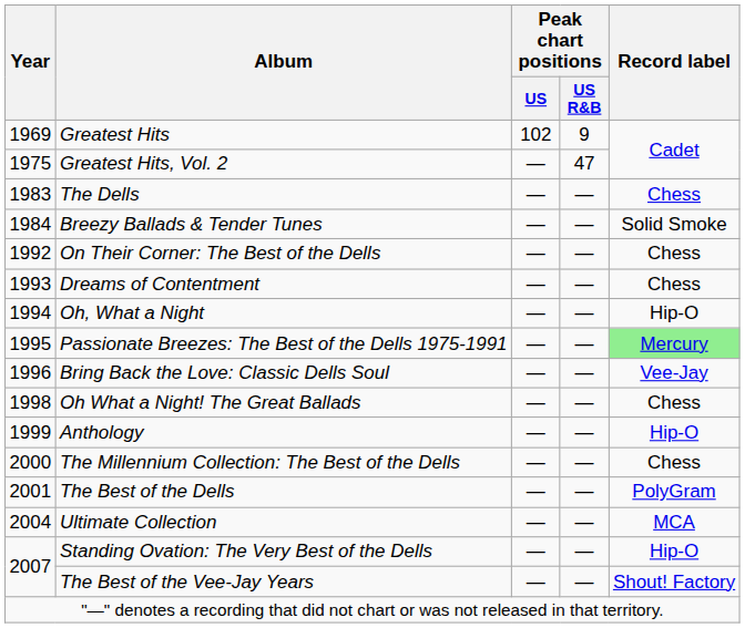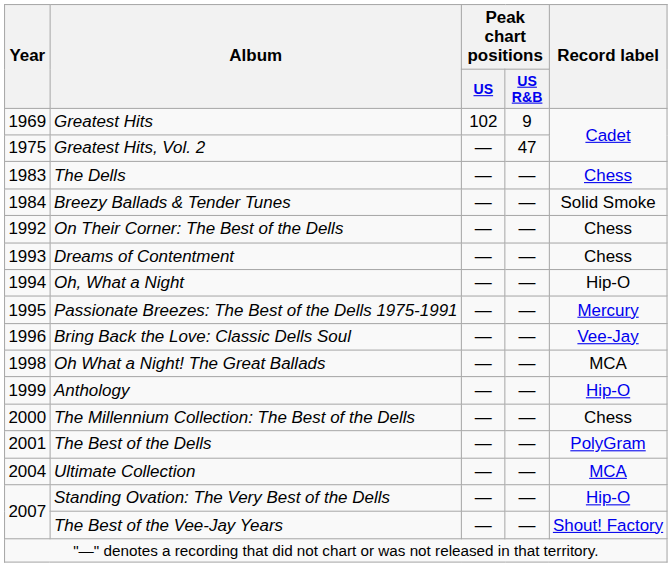 <table class="wikitable" style="text-align:center;">
 <tr>
 <th rowspan="2">Year</th>
 <th rowspan="2">Album</th>
 <th colspan="2">Peak chart positions</th>
 <th rowspan="2">Record label</th>
 </tr>
 <tr style="font-size:smaller;">
 <th width="35"><a href='#'>US</a><br></th>
 <th width="35"><a href='#'>US<br>R&B</a><br></th>
 </tr>
 <tr>
 <td rowspan="1">1969</td>
 <td align="left"><em>Greatest Hits</em></td>
 <td>102</td>
 <td>9</td>
 <td rowspan="2"><a href='#'>Cadet</a></td>
 </tr>
 <tr>
 <td rowspan="1">1975</td>
 <td align="left"><em>Greatest Hits, Vol. 2</em></td>
 <td>—</td>
 <td>47</td>
 </tr>
 <tr>
 <td rowspan="1">1983</td>
 <td align="left"><em>The Dells</em></td>
 <td>—</td>
 <td>—</td>
 <td rowspan="1"><a href='#'>Chess</a></td>
 </tr>
 <tr>
 <td rowspan="1">1984</td>
 <td align="left"><em>Breezy Ballads & Tender Tunes </em></td>
 <td>—</td>
 <td>—</td>
 <td rowspan="1">Solid Smoke</td>
 </tr>
 <tr>
 <td rowspan="1">1992</td>
 <td align="left"><em>On Their Corner: The Best of the Dells</em></td>
 <td>—</td>
 <td>—</td>
 <td rowspan="1">Chess</td>
 </tr>
 <tr>
 <td rowspan="1">1993</td>
 <td align="left"><em>Dreams of Contentment</em></td>
 <td>—</td>
 <td>—</td>
 <td rowspan="1">Chess</td>
 </tr>
 <tr>
 <td rowspan="1">1994</td>
 <td align="left"><em>Oh, What a Night</em></td>
 <td>—</td>
 <td>—</td>
 <td rowspan="1">Hip-O</td>
 </tr>
 <tr>
 <td rowspan="1">1995</td>
 <td align="left"><em>Passionate Breezes: The Best of the Dells 1975-1991</em></td>
 <td>—</td>
 <td>—</td>
-<td rowspan="1" style="background: lightgreen;"><a href='#'>Mercury</a></td>
+<td rowspan="1"><a href='#'>Mercury</a></td>
 </tr>
 <tr>
 <td rowspan="1">1996</td>
 <td align="left"><em>Bring Back the Love: Classic Dells Soul</em></td>
 <td>—</td>
 <td>—</td>
 <td rowspan="1"><a href='#'>Vee-Jay</a></td>
 </tr>
 <tr>
 <td rowspan="1">1998</td>
 <td align="left"><em>Oh What a Night! The Great Ballads</em></td>
 <td>—</td>
 <td>—</td>
-<td rowspan="1">Chess</td>
+<td rowspan="1">MCA</td>
 </tr>
 <tr>
 <td rowspan="1">1999</td>
 <td align="left"><em>Anthology</em></td>
 <td>—</td>
 <td>—</td>
 <td rowspan="1"><a href='#'>Hip-O</a></td>
 </tr>
 <tr>
 <td rowspan="1">2000</td>
 <td align="left"><em>The Millennium Collection: The Best of the Dells</em></td>
 <td>—</td>
 <td>—</td>
 <td rowspan="1">Chess</td>
 </tr>
 <tr>
 <td rowspan="1">2001</td>
 <td align="left"><em>The Best of the Dells</em></td>
 <td>—</td>
 <td>—</td>
 <td rowspan="1"><a href='#'>PolyGram</a></td>
 </tr>
 <tr>
 <td rowspan="1">2004</td>
 <td align="left"><em>Ultimate Collection</em></td>
 <td>—</td>
 <td>—</td>
 <td rowspan="1"><a href='#'>MCA</a></td>
 </tr>
 <tr>
 <td rowspan="2">2007</td>
 <td align="left"><em>Standing Ovation: The Very Best of the Dells</em></td>
 <td>—</td>
 <td>—</td>
 <td rowspan="1"><a href='#'>Hip-O</a></td>
 </tr>
 <tr>
 <td align="left"><em>The Best of the Vee-Jay Years</em></td>
 <td>—</td>
 <td>—</td>
 <td rowspan="1"><a href='#'>Shout! Factory</a></td>
 </tr>
 <tr>
 <td colspan="15" style="font-size:90%">"—" denotes a recording that did not chart or was not released in that territory.</td>
 </tr>
 </table>
